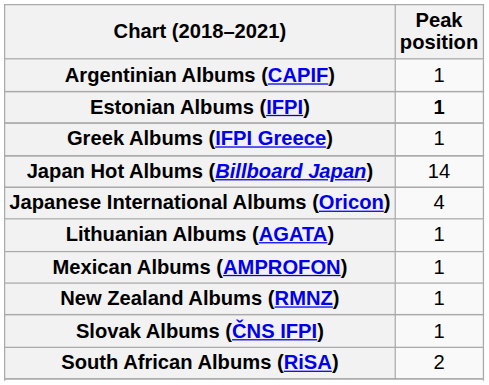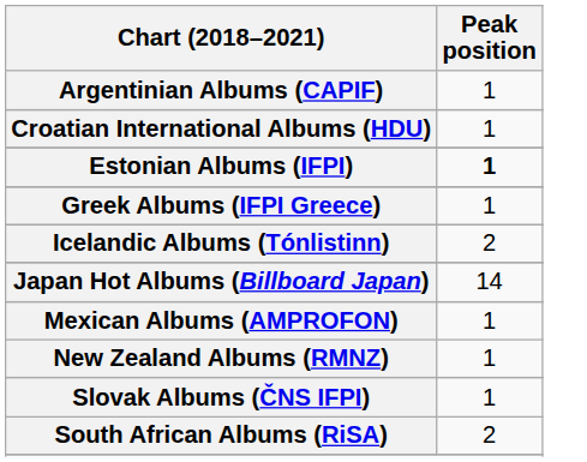 <table class="wikitable sortable plainrowheaders" style="text-align:center">
 <tr>
 <th scope="col">Chart (2018–2021)</th>
 <th scope="col">Peak<br> position</th>
 </tr>
 <tr>
 <th scope="row">Argentinian Albums (<a href='#'>CAPIF</a>)</th>
 <td>1</td>
 </tr>
 <tr>
 </tr>
 <tr>
 </tr>
 <tr>
 </tr>
 <tr>
 </tr>
 <tr>
+</tr>
+<tr>
+<th scope="row">Croatian International Albums (<a href='#'>HDU</a>)</th>
+<td>1</td>
 </tr>
 <tr>
 </tr>
 <tr>
 </tr>
 <tr>
 </tr>
 <tr>
 <th scope="row">Estonian Albums (<a href='#'>IFPI</a>)</th>
 <td><strong>1</strong></td>
 </tr>
 <tr>
 </tr>
 <tr>
 </tr>
 <tr>
 </tr>
 <tr>
 <th scope="row">Greek Albums (<a href='#'>IFPI Greece</a>)</th>
 <td>1</td>
 </tr>
 <tr>
 </tr>
 <tr>
+<th scope="row">Icelandic Albums (<a href='#'>Tónlistinn</a>)</th>
+<td>2</td>
+</tr>
+<tr>
 </tr>
 <tr>
 </tr>
 <tr>
 <th scope="row">Japan Hot Albums (<em><a href='#'>Billboard Japan</a></em>)</th>
 <td>14</td>
 </tr>
 <tr>
-</tr>
-<tr>
-<th scope="row">Japanese International Albums (<a href='#'>Oricon</a>)</th>
-<td>4</td>
-</tr>
-<tr>
-<th scope="row">Lithuanian Albums (<a href='#'>AGATA</a>)</th>
-<td>1</td>
 </tr>
 <tr>
 <th scope="row">Mexican Albums (<a href='#'>AMPROFON</a>)</th>
 <td>1</td>
 </tr>
 <tr>
 <th scope="row">New Zealand Albums (<a href='#'>RMNZ</a>)</th>
 <td>1</td>
 </tr>
 <tr>
 </tr>
 <tr>
 </tr>
 <tr>
 </tr>
 <tr>
 </tr>
 <tr>
 <th scope="row">Slovak Albums (<a href='#'>ČNS IFPI</a>)</th>
 <td>1</td>
 </tr>
 <tr>
 <th scope="row">South African Albums (<a href='#'>RiSA</a>)</th>
 <td>2</td>
 </tr>
 <tr>
 </tr>
 <tr>
 </tr>
 <tr>
 </tr>
 <tr>
 </tr>
 <tr>
 </tr>
 <tr>
 </tr>
 <tr>
 </tr>
 <tr>
 </tr>
 <tr>
 </tr>
 <tr>
 </tr>
 </table>
